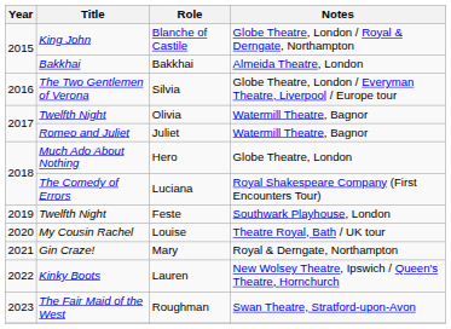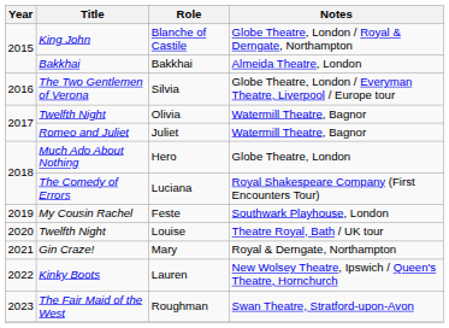 <table class="wikitable unsortable">
 <tr>
 <th>Year</th>
 <th>Title</th>
 <th>Role</th>
 <th>Notes</th>
 </tr>
 <tr>
 <td rowspan="2">2015</td>
 <td><em><a href='#'>King John</a></em></td>
 <td><a href='#'>Blanche of Castile</a></td>
 <td><a href='#'>Globe Theatre</a>, London / <a href='#'>Royal & Derngate</a>, Northampton</td>
 </tr>
 <tr>
 <td><em><a href='#'>Bakkhai</a></em></td>
 <td>Bakkhai</td>
 <td><a href='#'>Almeida Theatre</a>, London</td>
 </tr>
 <tr>
 <td>2016</td>
 <td><em><a href='#'>The Two Gentlemen of Verona</a></em></td>
 <td>Silvia</td>
 <td>Globe Theatre, London / <a href='#'>Everyman Theatre, Liverpool</a> / Europe tour</td>
 </tr>
 <tr>
 <td rowspan="2">2017</td>
 <td><em><a href='#'>Twelfth Night</a></em></td>
 <td>Olivia</td>
 <td><a href='#'>Watermill Theatre</a>, Bagnor</td>
 </tr>
 <tr>
 <td><em><a href='#'>Romeo and Juliet</a></em></td>
 <td>Juliet</td>
 <td><a href='#'>Watermill Theatre</a>, Bagnor</td>
 </tr>
 <tr>
 <td rowspan="2">2018</td>
 <td><em><a href='#'>Much Ado About Nothing</a></em></td>
 <td>Hero</td>
 <td>Globe Theatre, London</td>
 </tr>
 <tr>
 <td><em><a href='#'>The Comedy of Errors</a></em></td>
 <td>Luciana</td>
 <td><a href='#'>Royal Shakespeare Company</a> (First Encounters Tour)</td>
 </tr>
 <tr>
 <td>2019</td>
-<td><em>Twelfth Night</em></td>
+<td><em>My Cousin Rachel</em></td>
 <td>Feste</td>
 <td><a href='#'>Southwark Playhouse</a>, London</td>
 </tr>
 <tr>
 <td>2020</td>
-<td><em>My Cousin Rachel</em></td>
+<td><em>Twelfth Night</em></td>
 <td>Louise</td>
 <td><a href='#'>Theatre Royal, Bath</a> / UK tour</td>
 </tr>
 <tr>
 <td>2021</td>
 <td><em>Gin Craze!</em></td>
 <td>Mary</td>
 <td>Royal & Derngate, Northampton</td>
 </tr>
 <tr>
 <td>2022</td>
 <td><em><a href='#'>Kinky Boots</a></em></td>
 <td>Lauren</td>
 <td><a href='#'>New Wolsey Theatre</a>, Ipswich / <a href='#'>Queen's Theatre, Hornchurch</a></td>
 </tr>
 <tr>
 <td>2023</td>
 <td><em><a href='#'>The Fair Maid of the West</a></em></td>
 <td>Roughman</td>
 <td><a href='#'>Swan Theatre, Stratford-upon-Avon</a></td>
 </tr>
 <tr>
 </tr>
 </table>
